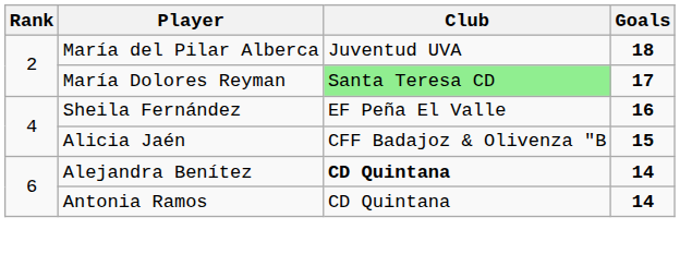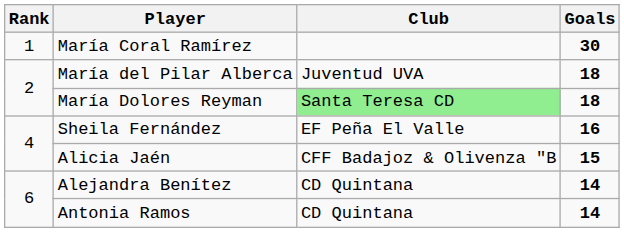 <table class="wikitable" style="text-align:center">
 <tr>
 <th>Rank</th>
 <th>Player</th>
 <th>Club</th>
 <th>Goals</th>
+</tr>
+<tr>
+<td>1</td>
+<td align="left">María Coral Ramírez</td>
+<td align="left"></td>
+<td><strong>30</strong></td>
 </tr>
 <tr>
 <td rowspan="2">2</td>
 <td align="left">María del Pilar Alberca</td>
 <td align="left">Juventud UVA</td>
 <td><strong>18</strong></td>
 </tr>
 <tr>
 <td align="left">María Dolores Reyman</td>
 <td align="left" style="background: lightgreen;">Santa Teresa CD</td>
-<td><strong>17</strong></td>
+<td><strong>18</strong></td>
 </tr>
 <tr>
 <td rowspan="2">4</td>
 <td align="left">Sheila Fernández</td>
 <td align="left">EF Peña El Valle</td>
 <td><strong>16</strong></td>
 </tr>
 <tr>
 <td align="left">Alicia Jaén</td>
 <td align="left">CFF Badajoz & Olivenza "B</td>
 <td><strong>15</strong></td>
 </tr>
 <tr>
 <td rowspan="2">6</td>
 <td align="left">Alejandra Benítez</td>
-<td align="left"><strong>CD Quintana</strong></td>
+<td align="left">CD Quintana</td>
 <td><strong>14</strong></td>
 </tr>
 <tr>
 <td align="left">Antonia Ramos</td>
 <td align="left">CD Quintana</td>
 <td><strong>14</strong></td>
 </tr>
 </table>
